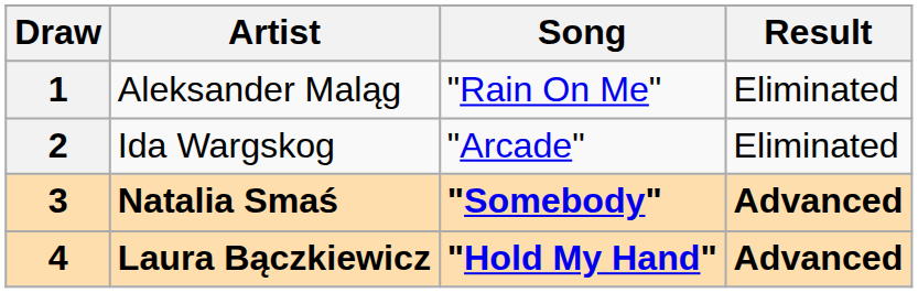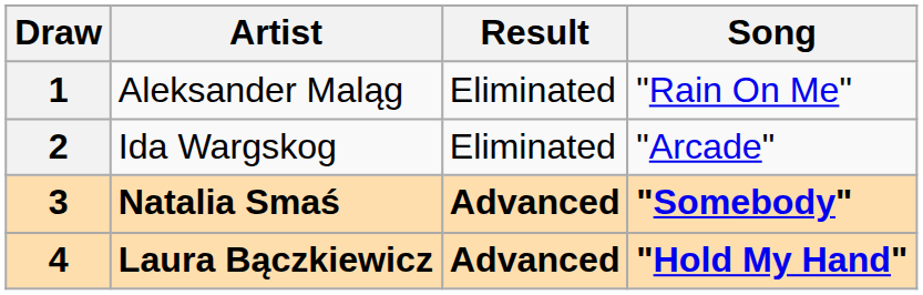 <table class="sortable wikitable plainrowheaders" style="margin: 1em auto 1em auto;">
 <tr>
 <th scope="col">Draw</th>
 <th scope="col">Artist</th>
+<th>Result</th>
 <th scope="col">Song</th>
-<th>Result</th>
 </tr>
 <tr>
 <th scope="row" style="text-align:center;">1</th>
 <td>Aleksander Maląg</td>
+<td>Eliminated</td>
 <td>"<a href='#'>Rain On Me</a>"</td>
-<td>Eliminated</td>
 </tr>
 <tr>
 <th scope="row" style="text-align:center;">2</th>
 <td>Ida Wargskog</td>
+<td>Eliminated</td>
 <td>"<a href='#'>Arcade</a>"</td>
-<td>Eliminated</td>
 </tr>
 <tr style="font-weight:bold; background:navajowhite;">
 <th scope="row" style="text-align:center; font-weight:bold; background:navajowhite;">3</th>
 <td>Natalia Smaś</td>
+<td>Advanced</td>
 <td>"<a href='#'>Somebody</a>"</td>
-<td>Advanced</td>
 </tr>
 <tr style="font-weight:bold; background:navajowhite;">
 <th scope="row" style="text-align:center; font-weight:bold; background:navajowhite;">4</th>
 <td>Laura Bączkiewicz</td>
+<td>Advanced</td>
 <td>"<a href='#'>Hold My Hand</a>"</td>
-<td>Advanced</td>
 </tr>
 </table>
